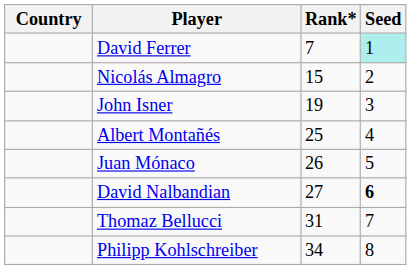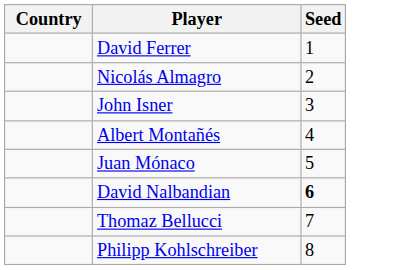 <table class="sortable wikitable">
 <tr>
 <th width="70">Country</th>
 <th width="175">Player</th>
-<th>Rank*</th>
 <th>Seed</th>
 </tr>
 <tr>
 <td></td>
 <td><a href='#'>David Ferrer</a></td>
-<td>7</td>
-<td style="background: paleturquoise;">1</td>
+<td>1</td>
 </tr>
 <tr>
 <td></td>
 <td><a href='#'>Nicolás Almagro</a></td>
-<td>15</td>
 <td>2</td>
 </tr>
 <tr>
 <td></td>
 <td><a href='#'>John Isner</a></td>
-<td>19</td>
 <td>3</td>
 </tr>
 <tr>
 <td></td>
 <td><a href='#'>Albert Montañés</a></td>
-<td>25</td>
 <td>4</td>
 </tr>
 <tr>
 <td></td>
 <td><a href='#'>Juan Mónaco</a></td>
-<td>26</td>
 <td>5</td>
 </tr>
 <tr>
 <td></td>
 <td><a href='#'>David Nalbandian</a></td>
-<td>27</td>
 <td><strong>6</strong></td>
 </tr>
 <tr>
 <td></td>
 <td><a href='#'>Thomaz Bellucci</a></td>
-<td>31</td>
 <td>7</td>
 </tr>
 <tr>
 <td></td>
 <td><a href='#'>Philipp Kohlschreiber</a></td>
-<td>34</td>
 <td>8</td>
 </tr>
 </table>
